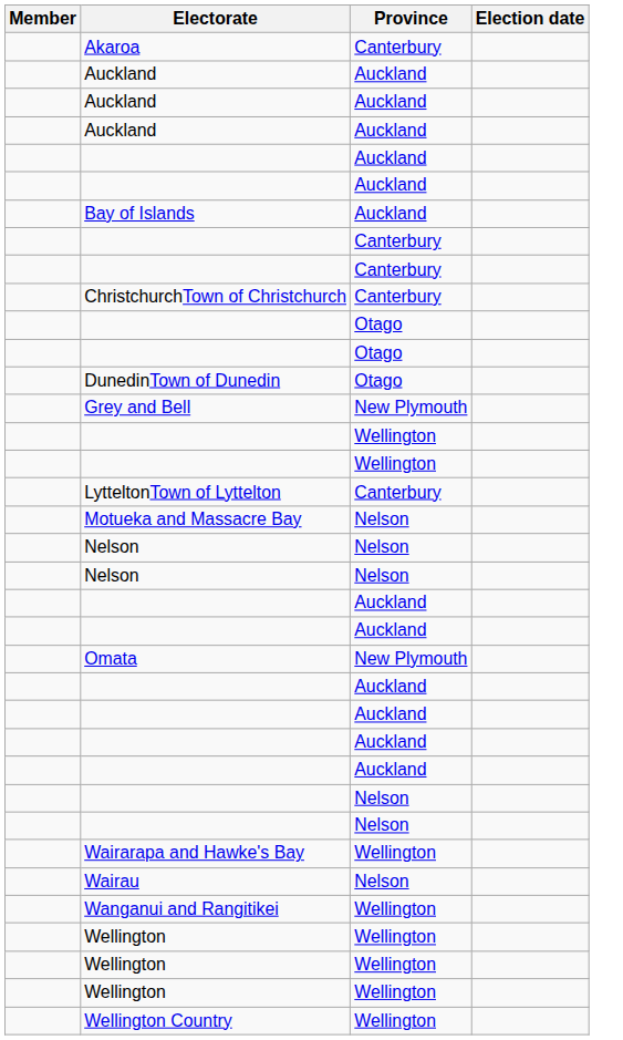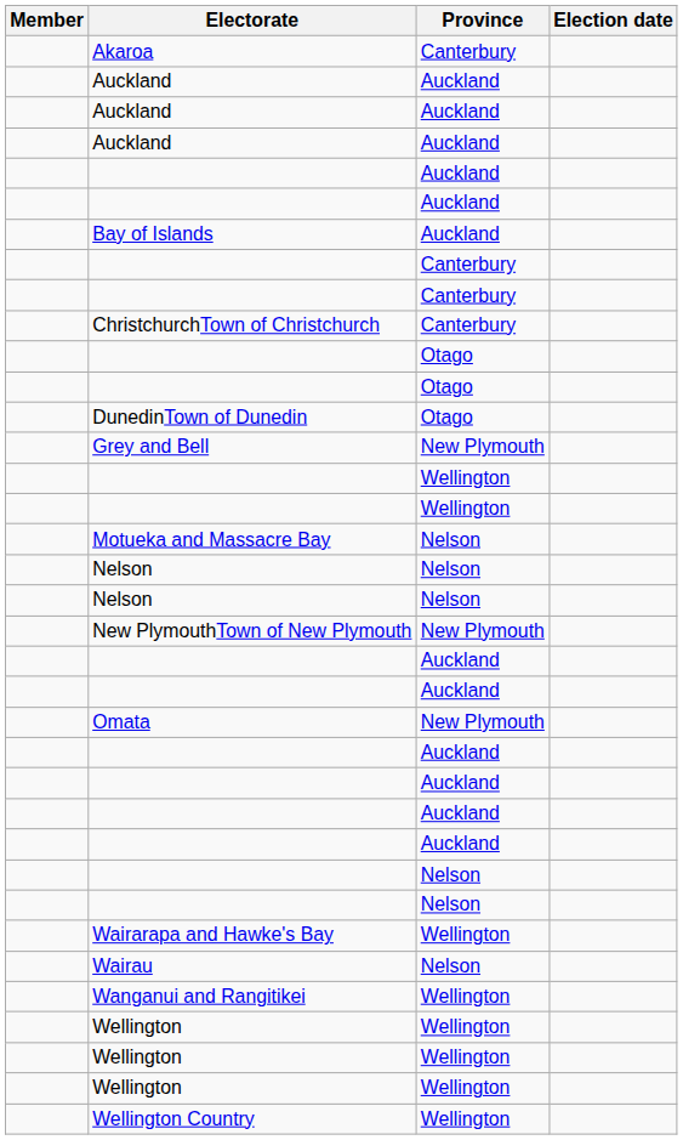 <table class="wikitable sortable">
 <tr>
 <th>Member</th>
 <th>Electorate</th>
 <th>Province</th>
 <th>Election date</th>
 </tr>
 <tr>
 <td></td>
 <td><a href='#'>Akaroa</a></td>
 <td><a href='#'>Canterbury</a></td>
 <td></td>
 </tr>
 <tr>
 <td></td>
 <td><span>Auckland</span></td>
 <td><a href='#'>Auckland</a></td>
 <td></td>
 </tr>
 <tr>
 <td></td>
 <td><span>Auckland</span></td>
 <td><a href='#'>Auckland</a></td>
 <td></td>
 </tr>
 <tr>
 <td></td>
 <td><span>Auckland</span></td>
 <td><a href='#'>Auckland</a></td>
 <td></td>
 </tr>
 <tr>
 <td></td>
 <td></td>
 <td><a href='#'>Auckland</a></td>
 <td></td>
 </tr>
 <tr>
 <td></td>
 <td></td>
 <td><a href='#'>Auckland</a></td>
 <td></td>
 </tr>
 <tr>
 <td></td>
 <td><a href='#'>Bay of Islands</a></td>
 <td><a href='#'>Auckland</a></td>
 <td></td>
 </tr>
 <tr>
 <td></td>
 <td></td>
 <td><a href='#'>Canterbury</a></td>
 <td></td>
 </tr>
 <tr>
 <td></td>
 <td></td>
 <td><a href='#'>Canterbury</a></td>
 <td></td>
 </tr>
 <tr>
 <td></td>
 <td><span>Christchurch</span><a href='#'>Town of Christchurch</a></td>
 <td><a href='#'>Canterbury</a></td>
 <td></td>
 </tr>
 <tr>
 <td></td>
 <td></td>
 <td><a href='#'>Otago</a></td>
 <td></td>
 </tr>
 <tr>
 <td></td>
 <td></td>
 <td><a href='#'>Otago</a></td>
 <td></td>
 </tr>
 <tr>
 <td></td>
 <td><span>Dunedin</span><a href='#'>Town of Dunedin</a></td>
 <td><a href='#'>Otago</a></td>
 <td></td>
 </tr>
 <tr>
 <td></td>
 <td><a href='#'>Grey and Bell</a></td>
 <td><a href='#'>New Plymouth</a></td>
 <td></td>
 </tr>
 <tr>
 <td></td>
 <td></td>
 <td><a href='#'>Wellington</a></td>
 <td></td>
 </tr>
 <tr>
 <td></td>
 <td></td>
 <td><a href='#'>Wellington</a></td>
 <td></td>
 </tr>
 <tr>
 <td></td>
-<td><span>Lyttelton</span><a href='#'>Town of Lyttelton</a></td>
-<td><a href='#'>Canterbury</a></td>
-<td></td>
-</tr>
-<tr>
-<td></td>
 <td><a href='#'>Motueka and Massacre Bay</a></td>
 <td><a href='#'>Nelson</a></td>
 <td></td>
 </tr>
 <tr>
 <td></td>
 <td><span>Nelson</span></td>
 <td><a href='#'>Nelson</a></td>
 <td></td>
 </tr>
 <tr>
 <td></td>
 <td><span>Nelson</span></td>
 <td><a href='#'>Nelson</a></td>
+<td></td>
+</tr>
+<tr>
+<td></td>
+<td><span>New Plymouth</span><a href='#'>Town of New Plymouth</a></td>
+<td><a href='#'>New Plymouth</a></td>
 <td></td>
 </tr>
 <tr>
 <td></td>
 <td></td>
 <td><a href='#'>Auckland</a></td>
 <td></td>
 </tr>
 <tr>
 <td></td>
 <td></td>
 <td><a href='#'>Auckland</a></td>
 <td></td>
 </tr>
 <tr>
 <td></td>
 <td><a href='#'>Omata</a></td>
 <td><a href='#'>New Plymouth</a></td>
 <td></td>
 </tr>
 <tr>
 <td></td>
 <td></td>
 <td><a href='#'>Auckland</a></td>
 <td></td>
 </tr>
 <tr>
 <td></td>
 <td></td>
 <td><a href='#'>Auckland</a></td>
 <td></td>
 </tr>
 <tr>
 <td></td>
 <td></td>
 <td><a href='#'>Auckland</a></td>
 <td></td>
 </tr>
 <tr>
 <td></td>
 <td></td>
 <td><a href='#'>Auckland</a></td>
 <td></td>
 </tr>
 <tr>
 <td></td>
 <td></td>
 <td><a href='#'>Nelson</a></td>
 <td></td>
 </tr>
 <tr>
 <td></td>
 <td></td>
 <td><a href='#'>Nelson</a></td>
 <td></td>
 </tr>
 <tr>
 <td></td>
 <td><a href='#'>Wairarapa and Hawke's Bay</a></td>
 <td><a href='#'>Wellington</a></td>
 <td></td>
 </tr>
 <tr>
 <td></td>
 <td><a href='#'>Wairau</a></td>
 <td><a href='#'>Nelson</a></td>
 <td></td>
 </tr>
 <tr>
 <td></td>
 <td><a href='#'>Wanganui and Rangitikei</a></td>
 <td><a href='#'>Wellington</a></td>
 <td></td>
 </tr>
 <tr>
 <td></td>
 <td><span>Wellington</span></td>
 <td><a href='#'>Wellington</a></td>
 <td></td>
 </tr>
 <tr>
 <td></td>
 <td><span>Wellington</span></td>
 <td><a href='#'>Wellington</a></td>
 <td></td>
 </tr>
 <tr>
 <td></td>
 <td><span>Wellington</span></td>
 <td><a href='#'>Wellington</a></td>
 <td></td>
 </tr>
 <tr>
 <td></td>
 <td><a href='#'>Wellington Country</a></td>
 <td><a href='#'>Wellington</a></td>
 <td></td>
 </tr>
 </table>
